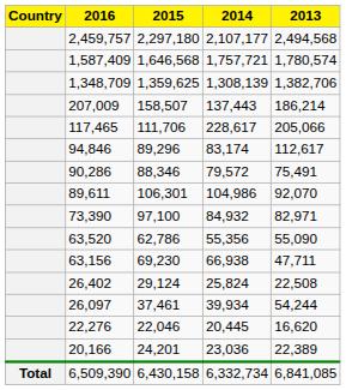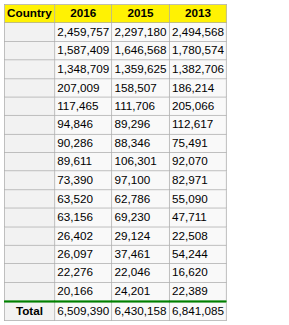 <table class="wikitable sortable plainrowheaders">
 <tr>
 <th scope="col" style=background:#fff203>Country</th>
 <th scope="col" style=background:#fff203>2016</th>
 <th scope="col" style=background:#fff203>2015</th>
-<th scope="col" style=background:#fff203>2014</th>
 <th scope="col" style=background:#fff203>2013</th>
 </tr>
 <tr>
 <th scope="row"></th>
 <td>  2,459,757</td>
 <td>  2,297,180</td>
-<td>  2,107,177</td>
 <td>  2,494,568</td>
 </tr>
 <tr>
 <th scope="row"></th>
 <td>  1,587,409</td>
 <td>  1,646,568</td>
-<td>  1,757,721</td>
 <td>  1,780,574</td>
 </tr>
 <tr>
 <th scope="row"></th>
 <td>  1,348,709</td>
 <td>  1,359,625</td>
-<td>  1,308,139</td>
 <td>  1,382,706</td>
 </tr>
 <tr>
 <th scope="row"></th>
 <td>  207,009</td>
 <td>  158,507</td>
-<td>  137,443</td>
 <td>  186,214</td>
 </tr>
 <tr>
 <th scope="row"></th>
 <td>  117,465</td>
 <td>  111,706</td>
-<td>  228,617</td>
 <td>  205,066</td>
 </tr>
 <tr>
 <th scope="row"></th>
 <td>  94,846</td>
 <td>  89,296</td>
-<td>  83,174</td>
 <td>  112,617</td>
 </tr>
 <tr>
 <th scope="row"></th>
 <td>  90,286</td>
 <td>  88,346</td>
-<td>  79,572</td>
 <td>  75,491</td>
 </tr>
 <tr>
 <th scope="row"></th>
 <td>  89,611</td>
 <td>  106,301</td>
-<td>  104,986</td>
 <td>  92,070</td>
 </tr>
 <tr>
 <th scope="row"></th>
 <td>  73,390</td>
 <td>  97,100</td>
-<td>  84,932</td>
 <td>  82,971</td>
 </tr>
 <tr>
 <th scope="row"></th>
 <td>  63,520</td>
 <td>  62,786</td>
-<td>  55,356</td>
 <td>  55,090</td>
 </tr>
 <tr>
 <th scope="row"></th>
 <td>  63,156</td>
 <td>  69,230</td>
-<td>  66,938</td>
 <td>  47,711</td>
 </tr>
 <tr>
 <th scope="row"></th>
 <td>  26,402</td>
 <td>  29,124</td>
-<td>  25,824</td>
 <td>  22,508</td>
 </tr>
 <tr>
 <th scope="row"></th>
 <td>  26,097</td>
 <td>  37,461</td>
-<td>  39,934</td>
 <td>  54,244</td>
 </tr>
 <tr>
 <th scope="row"></th>
 <td>  22,276</td>
 <td>  22,046</td>
-<td>  20,445</td>
 <td>  16,620</td>
 </tr>
 <tr>
 <th scope="row"></th>
 <td>  20,166</td>
 <td>  24,201</td>
-<td>  23,036</td>
 <td>  22,389</td>
 </tr>
 <tr style="border-top:3px solid green;">
 <th scope="row">Total</th>
 <td>  6,509,390</td>
 <td>  6,430,158</td>
-<td>  6,332,734</td>
 <td>  6,841,085</td>
 </tr>
 </table>
